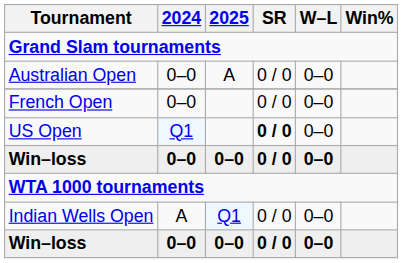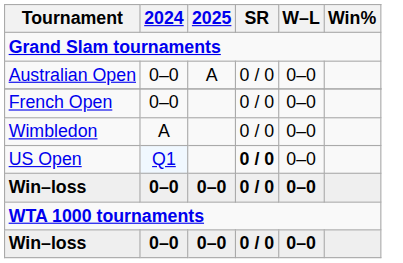 <table class=wikitable style=text-align:center>
 <tr>
 <th>Tournament</th>
 <th><a href='#'>2024</a></th>
 <th><a href='#'>2025</a></th>
 <th>SR</th>
 <th>W–L</th>
 <th>Win%</th>
 </tr>
 <tr>
 <td colspan="6" style="text-align:left"><strong><a href='#'>Grand Slam tournaments</a></strong></td>
 </tr>
 <tr>
 <td style="text-align:left"><a href='#'>Australian Open</a></td>
 <td>0–0</td>
 <td>A</td>
 <td>0 / 0</td>
 <td>0–0</td>
 <td></td>
 </tr>
 <tr>
 </tr>
 <tr>
 <td style="text-align:left"><a href='#'>French Open</a></td>
 <td>0–0</td>
 <td></td>
 <td>0 / 0</td>
 <td>0–0</td>
 <td></td>
 </tr>
 <tr>
+<td style="text-align:left"><a href='#'>Wimbledon</a></td>
+<td>A</td>
+<td></td>
+<td>0 / 0</td>
+<td>0–0</td>
+<td></td>
+</tr>
+<tr>
 <td style="text-align:left"><a href='#'>US Open</a></td>
 <td bgcolor="f0f8ff"><a href='#'>Q1</a></td>
 <td></td>
 <td><strong>0 / 0</strong></td>
 <td>0–0</td>
 <td></td>
 </tr>
 <tr style="background:#efefef;font-weight:bold">
 <td style="text-align:left">Win–loss</td>
 <td>0–0</td>
 <td>0–0</td>
 <td>0 / 0</td>
 <td>0–0</td>
 <td></td>
 </tr>
 <tr>
 <td colspan="6" style="text-align:left"><strong><a href='#'>WTA 1000 tournaments</a></strong></td>
 </tr>
-<tr>
-<td style="text-align:left"><a href='#'>Indian Wells Open</a></td>
-<td>A</td>
-<td bgcolor="f0f8ff"><a href='#'>Q1</a></td>
-<td>0 / 0</td>
-<td>0–0</td>
-<td></td>
-</tr>
 <tr style="background:#efefef;font-weight:bold">
 <td style="text-align:left">Win–loss</td>
 <td>0–0</td>
 <td>0–0</td>
 <td>0 / 0</td>
 <td>0–0</td>
 <td></td>
 </tr>
 </table>
